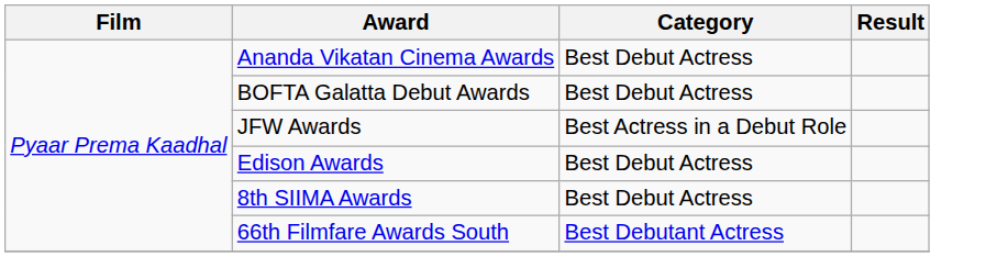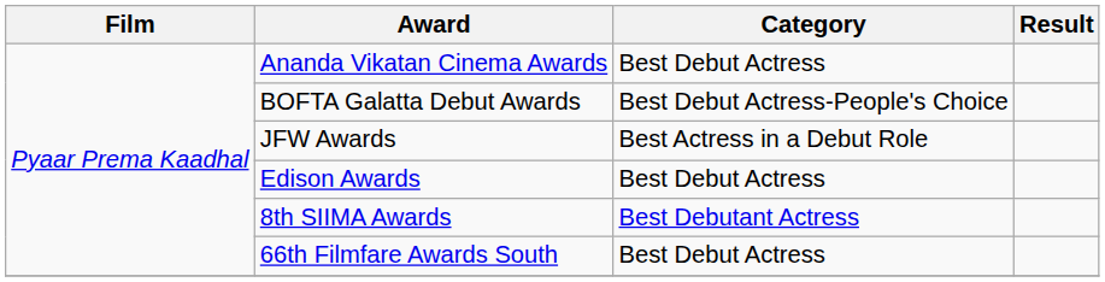 <table class="wikitable">
 <tr>
 <th>Film</th>
 <th>Award</th>
 <th>Category</th>
 <th>Result</th>
 </tr>
 <tr>
 <td rowspan="6"><em><a href='#'>Pyaar Prema Kaadhal</a></em></td>
 <td><a href='#'>Ananda Vikatan Cinema Awards</a></td>
 <td>Best Debut Actress</td>
 <td></td>
 </tr>
 <tr>
 <td>BOFTA Galatta Debut Awards</td>
-<td>Best Debut Actress</td>
+<td>Best Debut Actress-People's Choice</td>
 <td></td>
 </tr>
 <tr>
 <td>JFW Awards</td>
 <td>Best Actress in a Debut Role</td>
 <td></td>
 </tr>
 <tr>
 <td><a href='#'>Edison Awards</a></td>
 <td>Best Debut Actress</td>
 <td></td>
 </tr>
 <tr>
 <td><a href='#'>8th SIIMA Awards</a></td>
-<td>Best Debut Actress</td>
+<td><a href='#'>Best Debutant Actress</a></td>
 <td></td>
 </tr>
 <tr>
 <td><a href='#'>66th Filmfare Awards South</a></td>
-<td><a href='#'>Best Debutant Actress</a></td>
+<td>Best Debut Actress</td>
 <td></td>
 </tr>
 <tr>
 </tr>
 </table>
